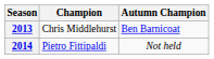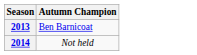 <table class="wikitable" style="font-size:85%;">
 <tr>
 <th>Season</th>
-<th>Champion</th>
 <th>Autumn Champion</th>
 </tr>
 <tr>
 <th><a href='#'>2013</a></th>
-<td> Chris Middlehurst</td>
 <td> <a href='#'>Ben Barnicoat</a></td>
 </tr>
 <tr>
 <th><a href='#'>2014</a></th>
-<td> <a href='#'>Pietro Fittipaldi</a></td>
 <td align=center><em>Not held</em></td>
 </tr>
 </table>
